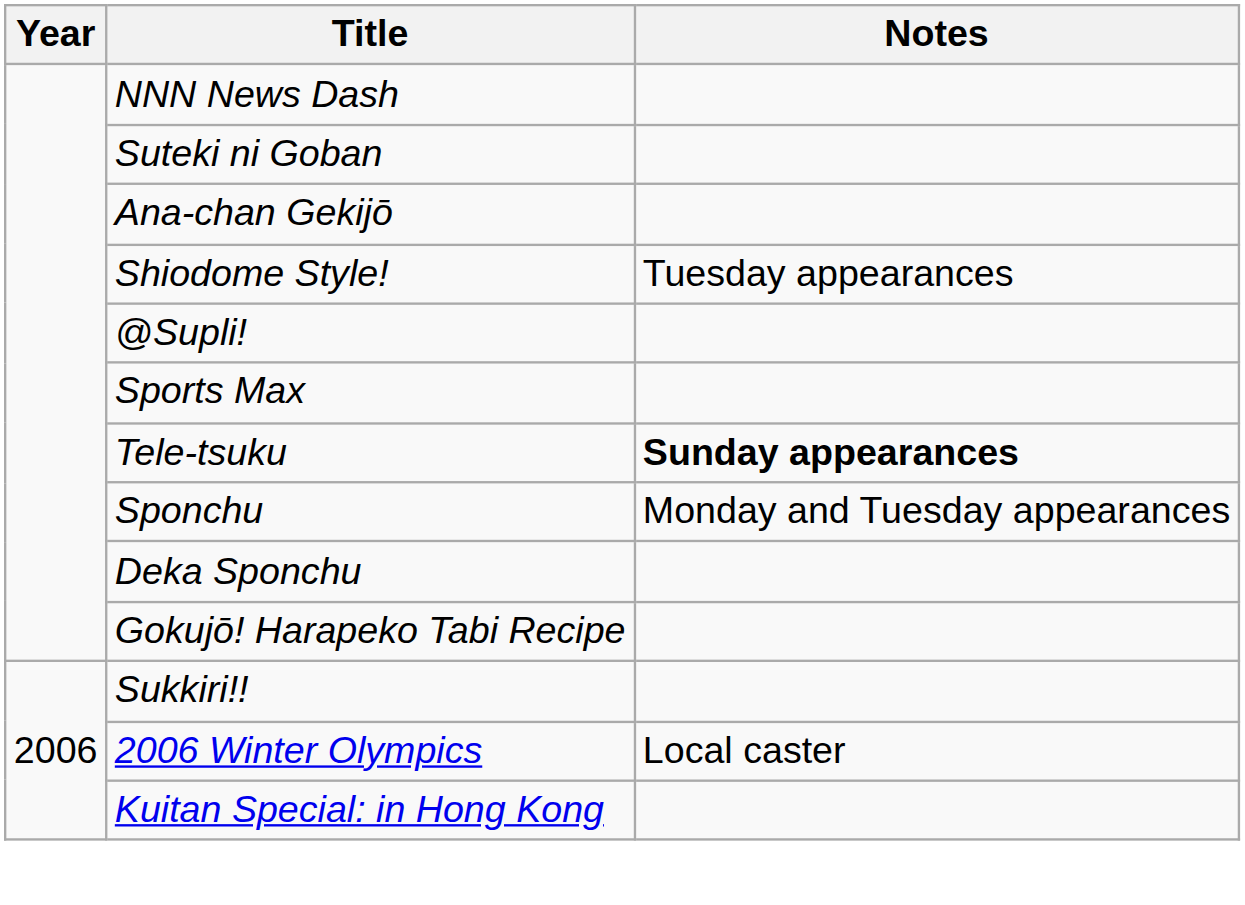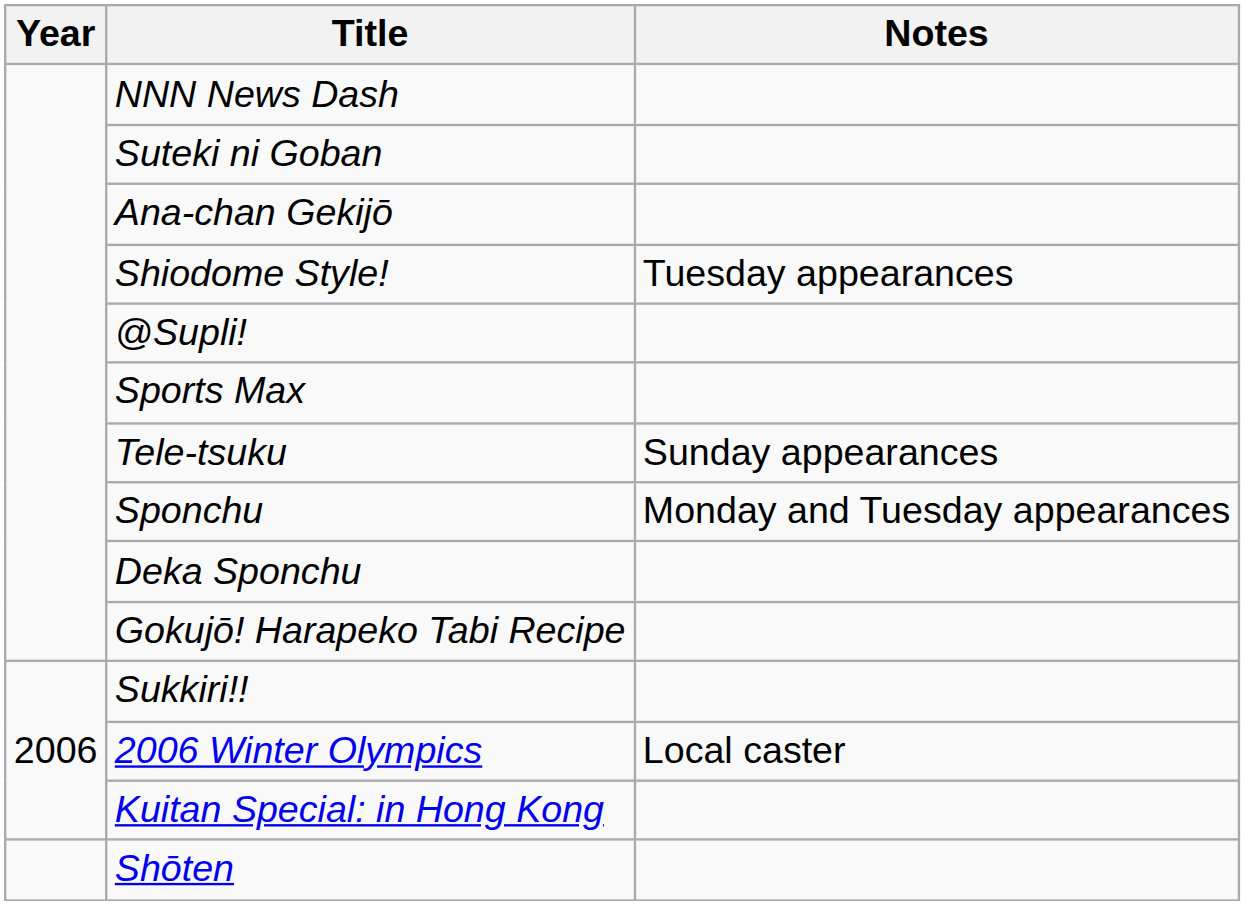 <table class="wikitable">
 <tr>
 <th>Year</th>
 <th>Title</th>
 <th>Notes</th>
 </tr>
 <tr>
 <td rowspan="10"></td>
 <td><em>NNN News Dash</em></td>
 <td></td>
 </tr>
 <tr>
 <td><em>Suteki ni Goban</em></td>
 <td></td>
 </tr>
 <tr>
 <td><em>Ana-chan Gekijō</em></td>
 <td></td>
 </tr>
 <tr>
 <td><em>Shiodome Style!</em></td>
 <td>Tuesday appearances</td>
 </tr>
 <tr>
 <td><em>@Supli!</em></td>
 <td></td>
 </tr>
 <tr>
 <td><em>Sports Max</em></td>
 <td></td>
 </tr>
 <tr>
 <td><em>Tele-tsuku</em></td>
-<td><strong>Sunday appearances</strong></td>
+<td>Sunday appearances</td>
 </tr>
 <tr>
 <td><em>Sponchu</em></td>
 <td>Monday and Tuesday appearances</td>
 </tr>
 <tr>
 <td><em>Deka Sponchu</em></td>
 <td></td>
 </tr>
 <tr>
 <td><em>Gokujō! Harapeko Tabi Recipe</em></td>
 <td></td>
 </tr>
 <tr>
 <td rowspan="3">2006</td>
 <td><em>Sukkiri!!</em></td>
 <td></td>
 </tr>
 <tr>
 <td><em><a href='#'>2006 Winter Olympics</a></em></td>
 <td>Local caster</td>
 </tr>
 <tr>
 <td><em><a href='#'>Kuitan Special: in Hong Kong</a></em></td>
 <td></td>
 </tr>
+<tr>
+<td></td>
+<td><em><a href='#'>Shōten</a></em></td>
+<td></td>
+</tr>
 </table>
